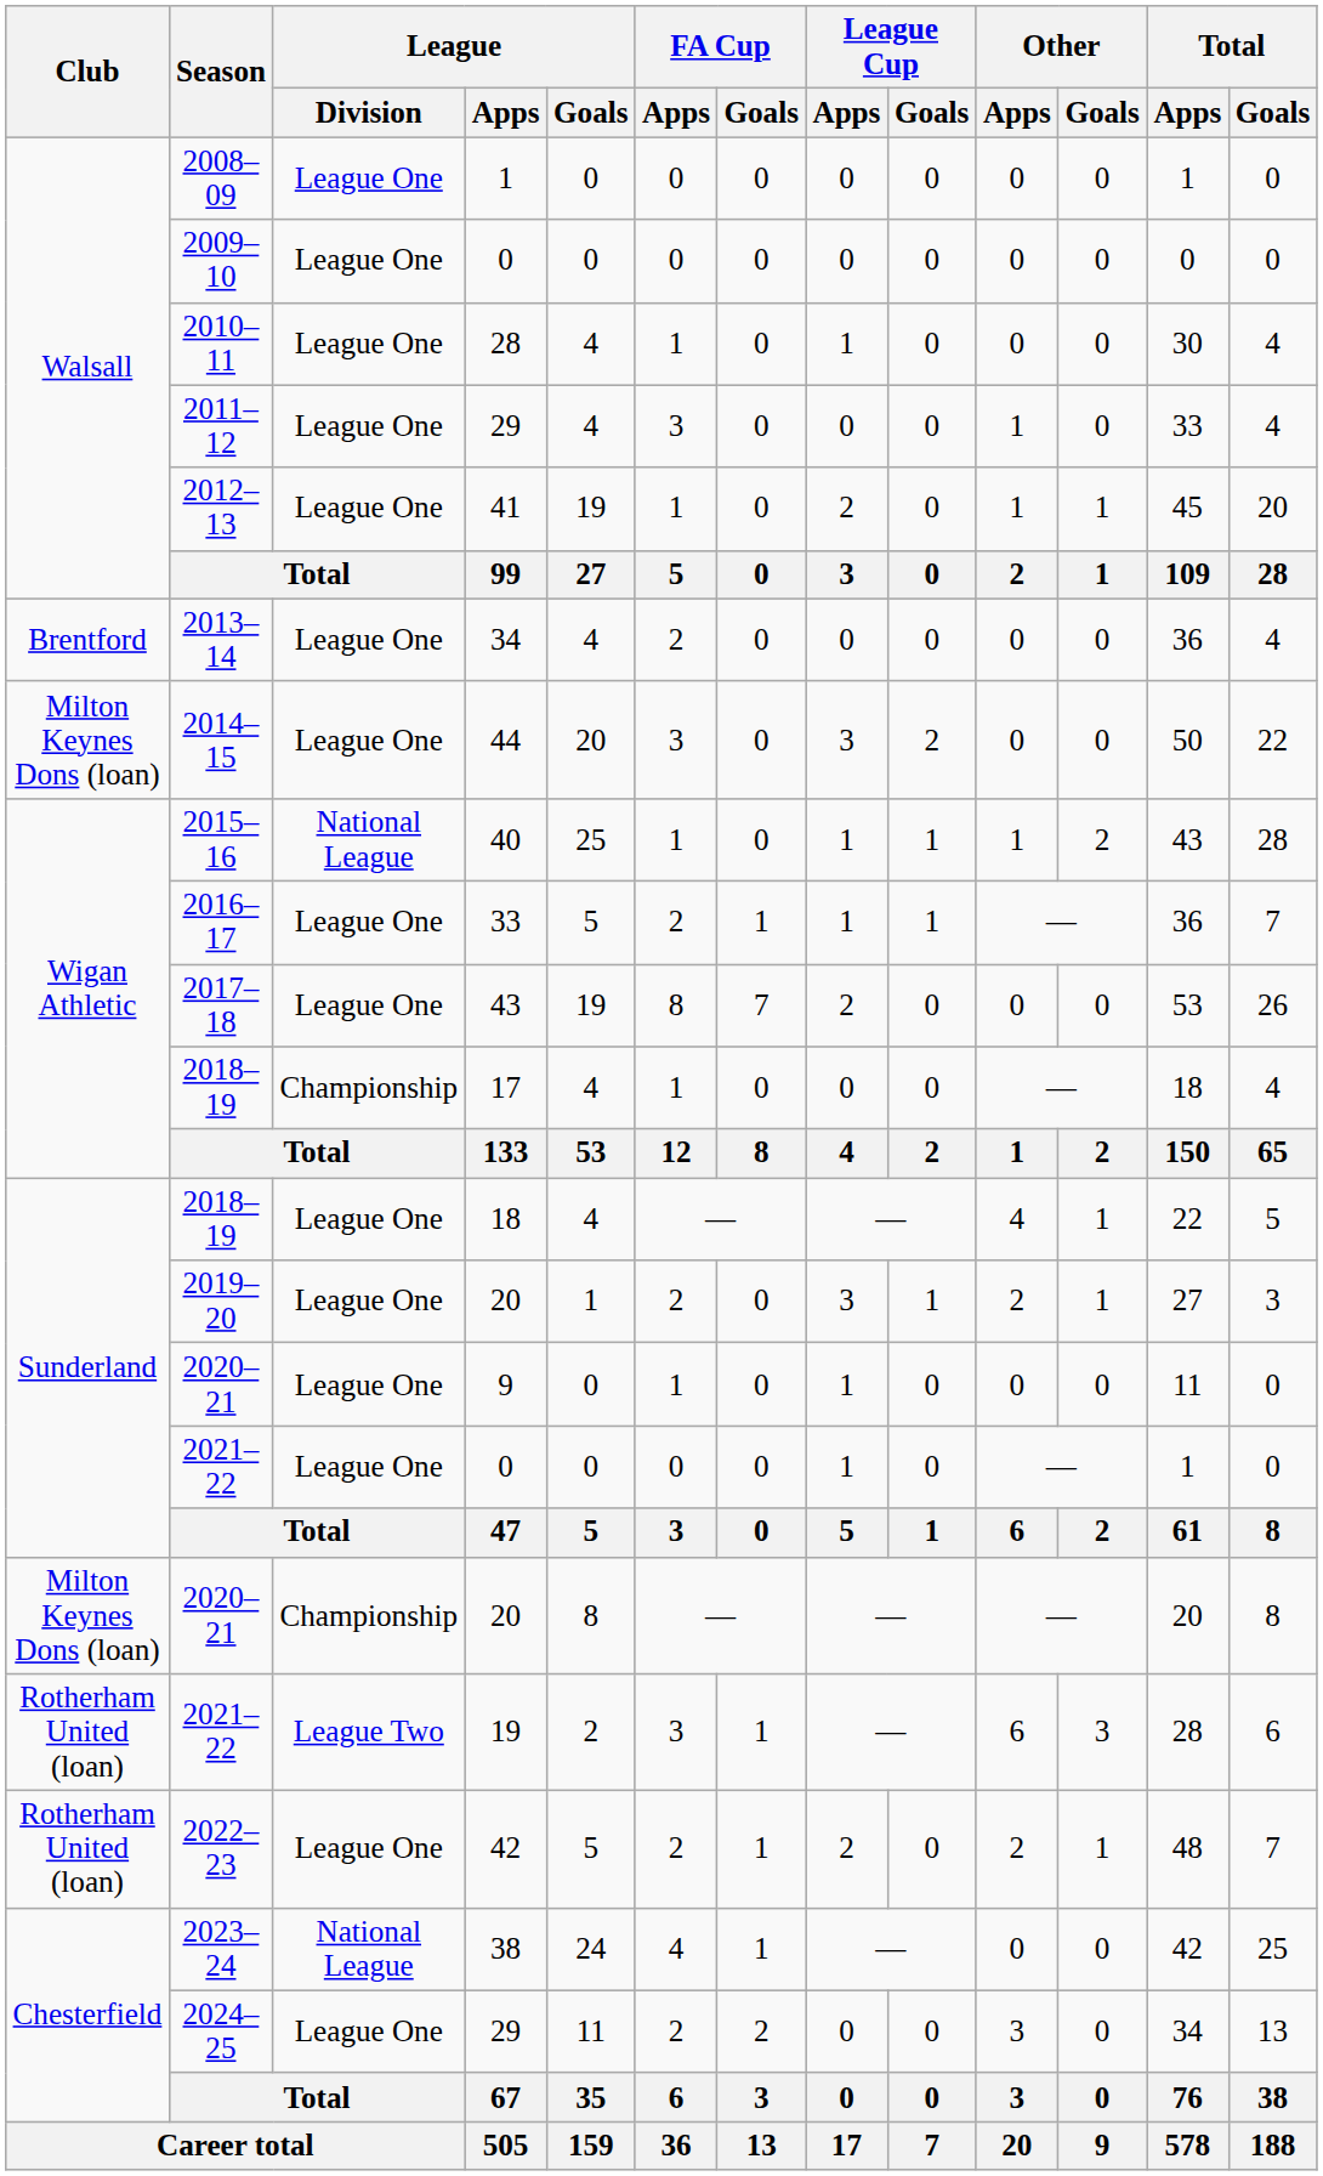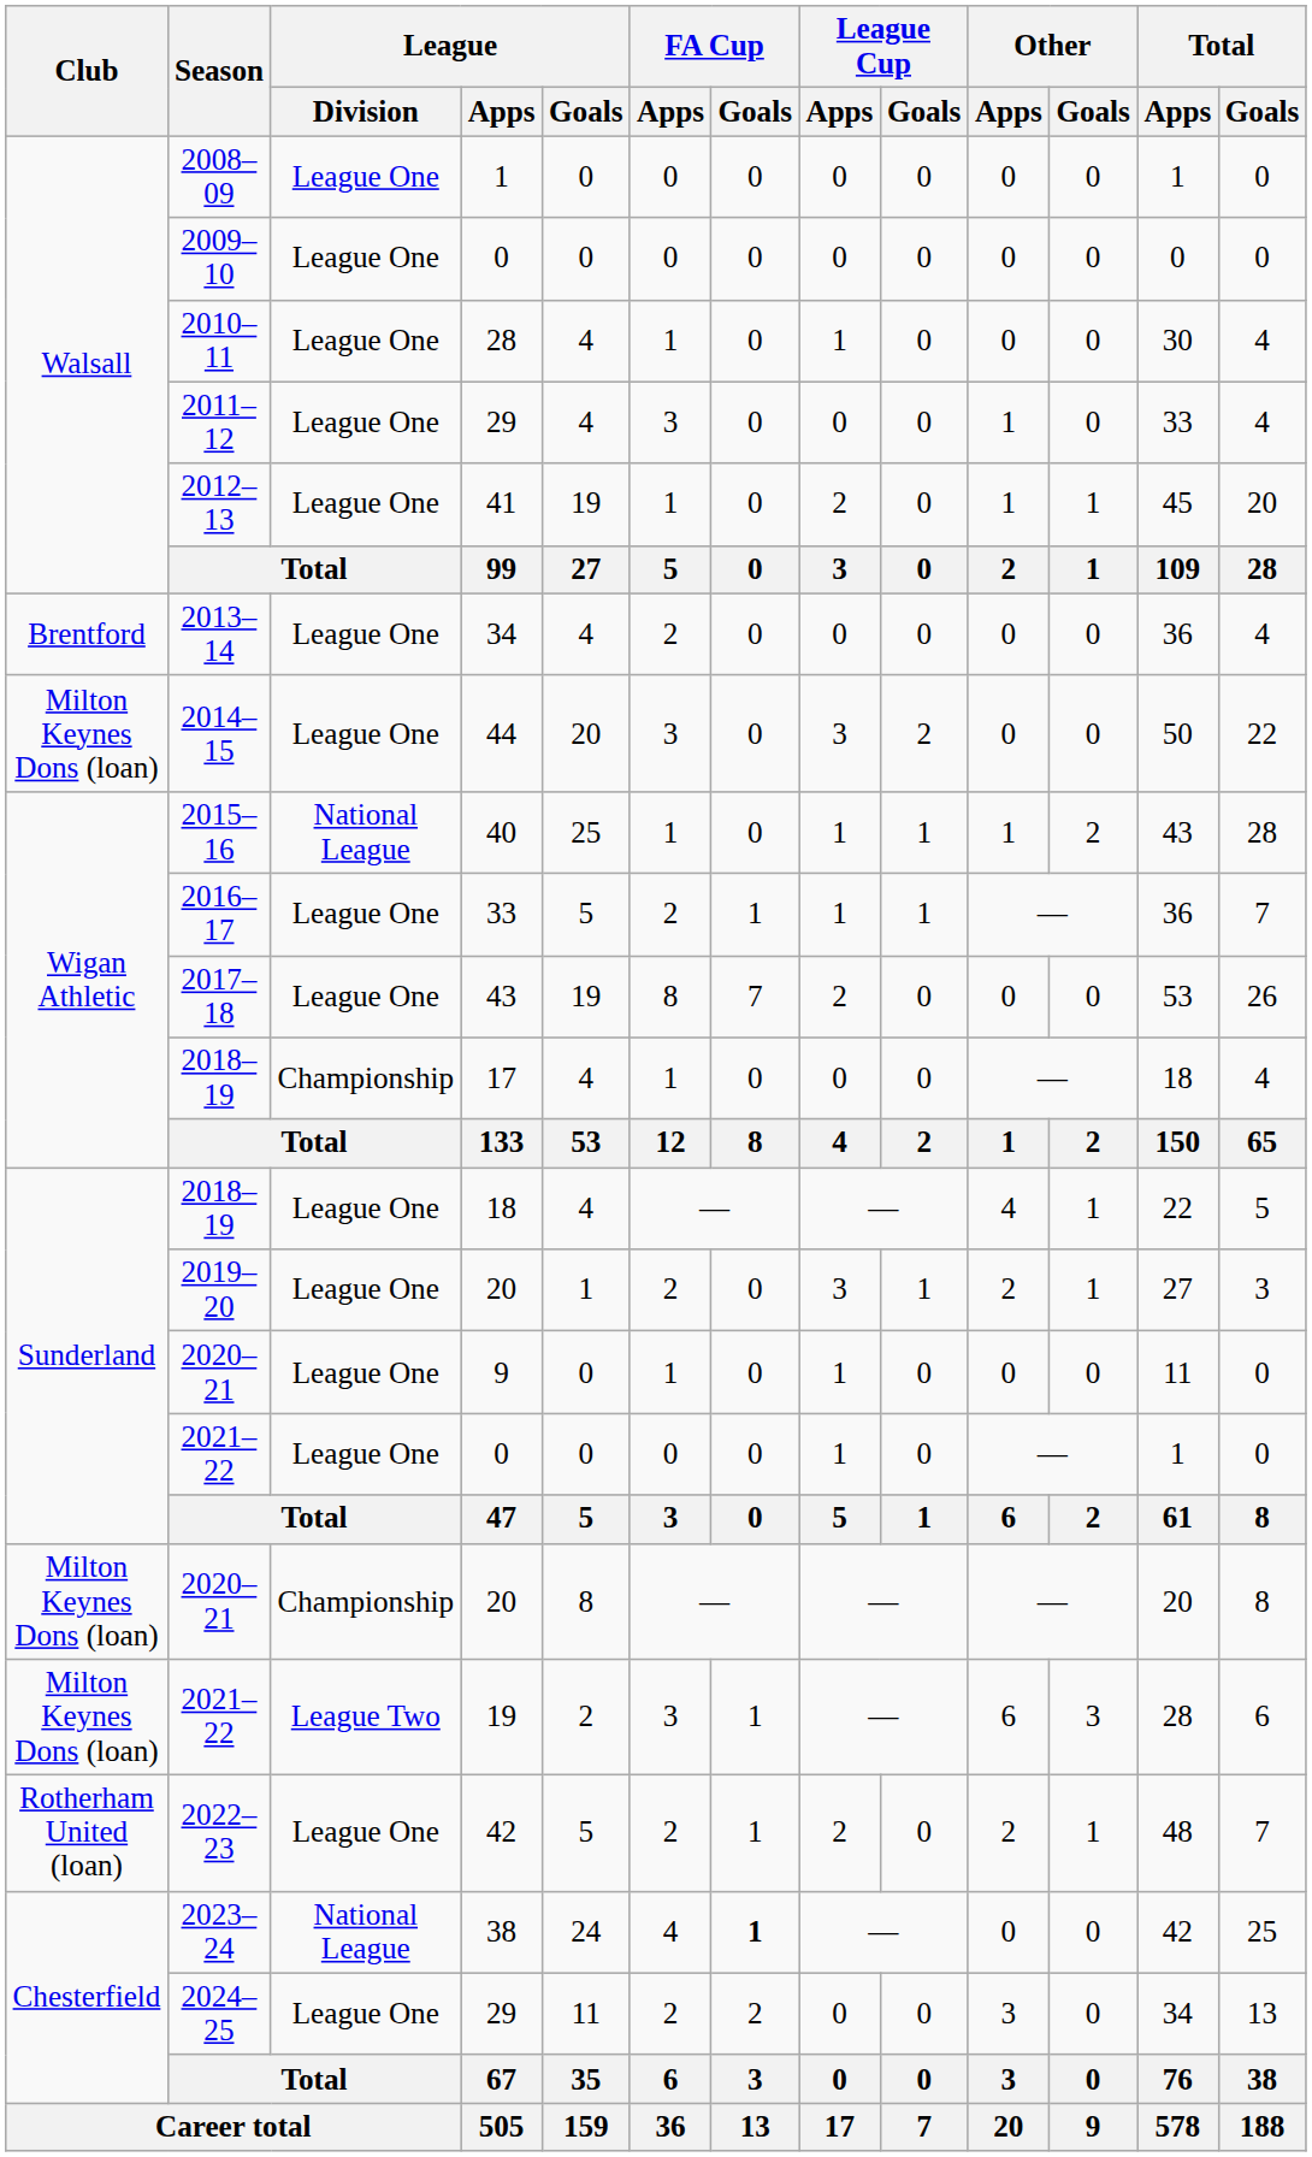 <table class=wikitable style=text-align:center>
 <tr>
 <th rowspan=2>Club</th>
 <th rowspan=2>Season</th>
 <th colspan=3>League</th>
 <th colspan=2><a href='#'>FA Cup</a></th>
 <th colspan=2><a href='#'>League Cup</a></th>
 <th colspan=2>Other</th>
 <th colspan=2>Total</th>
 </tr>
 <tr>
 <th>Division</th>
 <th>Apps</th>
 <th>Goals</th>
 <th>Apps</th>
 <th>Goals</th>
 <th>Apps</th>
 <th>Goals</th>
 <th>Apps</th>
 <th>Goals</th>
 <th>Apps</th>
 <th>Goals</th>
 </tr>
 <tr>
 <td rowspan=6><a href='#'>Walsall</a></td>
 <td><a href='#'>2008–09</a></td>
 <td><a href='#'>League One</a></td>
 <td>1</td>
 <td>0</td>
 <td>0</td>
 <td>0</td>
 <td>0</td>
 <td>0</td>
 <td>0</td>
 <td>0</td>
 <td>1</td>
 <td>0</td>
 </tr>
 <tr>
 <td><a href='#'>2009–10</a></td>
 <td>League One</td>
 <td>0</td>
 <td>0</td>
 <td>0</td>
 <td>0</td>
 <td>0</td>
 <td>0</td>
 <td>0</td>
 <td>0</td>
 <td>0</td>
 <td>0</td>
 </tr>
 <tr>
 <td><a href='#'>2010–11</a></td>
 <td>League One</td>
 <td>28</td>
 <td>4</td>
 <td>1</td>
 <td>0</td>
 <td>1</td>
 <td>0</td>
 <td>0</td>
 <td>0</td>
 <td>30</td>
 <td>4</td>
 </tr>
 <tr>
 <td><a href='#'>2011–12</a></td>
 <td>League One</td>
 <td>29</td>
 <td>4</td>
 <td>3</td>
 <td>0</td>
 <td>0</td>
 <td>0</td>
 <td>1</td>
 <td>0</td>
 <td>33</td>
 <td>4</td>
 </tr>
 <tr>
 <td><a href='#'>2012–13</a></td>
 <td>League One</td>
 <td>41</td>
 <td>19</td>
 <td>1</td>
 <td>0</td>
 <td>2</td>
 <td>0</td>
 <td>1</td>
 <td>1</td>
 <td>45</td>
 <td>20</td>
 </tr>
 <tr>
 <th colspan=2>Total</th>
 <th>99</th>
 <th>27</th>
 <th>5</th>
 <th>0</th>
 <th>3</th>
 <th>0</th>
 <th>2</th>
 <th>1</th>
 <th>109</th>
 <th>28</th>
 </tr>
 <tr>
 <td><a href='#'>Brentford</a></td>
 <td><a href='#'>2013–14</a></td>
 <td>League One</td>
 <td>34</td>
 <td>4</td>
 <td>2</td>
 <td>0</td>
 <td>0</td>
 <td>0</td>
 <td>0</td>
 <td>0</td>
 <td>36</td>
 <td>4</td>
 </tr>
 <tr>
 <td><a href='#'>Milton Keynes Dons</a> (loan)</td>
 <td><a href='#'>2014–15</a></td>
 <td>League One</td>
 <td>44</td>
 <td>20</td>
 <td>3</td>
 <td>0</td>
 <td>3</td>
 <td>2</td>
 <td>0</td>
 <td>0</td>
 <td>50</td>
 <td>22</td>
 </tr>
 <tr>
 <td rowspan=5><a href='#'>Wigan Athletic</a></td>
 <td><a href='#'>2015–16</a></td>
 <td><a href='#'>National League</a></td>
 <td>40</td>
 <td>25</td>
 <td>1</td>
 <td>0</td>
 <td>1</td>
 <td>1</td>
 <td>1</td>
 <td>2</td>
 <td>43</td>
 <td>28</td>
 </tr>
 <tr>
 <td><a href='#'>2016–17</a></td>
 <td>League One</td>
 <td>33</td>
 <td>5</td>
 <td>2</td>
 <td>1</td>
 <td>1</td>
 <td>1</td>
 <td colspan=2>—</td>
 <td>36</td>
 <td>7</td>
 </tr>
 <tr>
 <td><a href='#'>2017–18</a></td>
 <td>League One</td>
 <td>43</td>
 <td>19</td>
 <td>8</td>
 <td>7</td>
 <td>2</td>
 <td>0</td>
 <td>0</td>
 <td>0</td>
 <td>53</td>
 <td>26</td>
 </tr>
 <tr>
 <td><a href='#'>2018–19</a></td>
 <td>Championship</td>
 <td>17</td>
 <td>4</td>
 <td>1</td>
 <td>0</td>
 <td>0</td>
 <td>0</td>
 <td colspan=2>—</td>
 <td>18</td>
 <td>4</td>
 </tr>
 <tr>
 <th colspan=2>Total</th>
 <th>133</th>
 <th>53</th>
 <th>12</th>
 <th>8</th>
 <th>4</th>
 <th>2</th>
 <th>1</th>
 <th>2</th>
 <th>150</th>
 <th>65</th>
 </tr>
 <tr>
 <td rowspan=5><a href='#'>Sunderland</a></td>
 <td><a href='#'>2018–19</a></td>
 <td>League One</td>
 <td>18</td>
 <td>4</td>
 <td colspan="2">—</td>
 <td colspan=2>—</td>
 <td>4</td>
 <td>1</td>
 <td>22</td>
 <td>5</td>
 </tr>
 <tr>
 <td><a href='#'>2019–20</a></td>
 <td>League One</td>
 <td>20</td>
 <td>1</td>
 <td>2</td>
 <td>0</td>
 <td>3</td>
 <td>1</td>
 <td>2</td>
 <td>1</td>
 <td>27</td>
 <td>3</td>
 </tr>
 <tr>
 <td><a href='#'>2020–21</a></td>
 <td>League One</td>
 <td>9</td>
 <td>0</td>
 <td>1</td>
 <td>0</td>
 <td>1</td>
 <td>0</td>
 <td>0</td>
 <td>0</td>
 <td>11</td>
 <td>0</td>
 </tr>
 <tr>
 <td><a href='#'>2021–22</a></td>
 <td>League One</td>
 <td>0</td>
 <td>0</td>
 <td>0</td>
 <td>0</td>
 <td>1</td>
 <td>0</td>
 <td colspan=2>—</td>
 <td>1</td>
 <td>0</td>
 </tr>
 <tr>
 <th colspan=2>Total</th>
 <th>47</th>
 <th>5</th>
 <th>3</th>
 <th>0</th>
 <th>5</th>
 <th>1</th>
 <th>6</th>
 <th>2</th>
 <th>61</th>
 <th>8</th>
 </tr>
 <tr>
 <td><a href='#'>Milton Keynes Dons</a> (loan)</td>
 <td><a href='#'>2020–21</a></td>
 <td>Championship</td>
 <td>20</td>
 <td>8</td>
 <td colspan="2">—</td>
 <td colspan="2">—</td>
 <td colspan=2>—</td>
 <td>20</td>
 <td>8</td>
 </tr>
 <tr>
-<td><a href='#'>Rotherham United</a> (loan)</td>
+<td><a href='#'>Milton Keynes Dons</a> (loan)</td>
 <td><a href='#'>2021–22</a></td>
 <td><a href='#'>League Two</a></td>
 <td>19</td>
 <td>2</td>
 <td>3</td>
 <td>1</td>
 <td colspan="2">—</td>
 <td>6</td>
 <td>3</td>
 <td>28</td>
 <td>6</td>
 </tr>
 <tr>
 <td><a href='#'>Rotherham United</a> (loan)</td>
 <td><a href='#'>2022–23</a></td>
 <td>League One</td>
 <td>42</td>
 <td>5</td>
 <td>2</td>
 <td>1</td>
 <td>2</td>
 <td>0</td>
 <td>2</td>
 <td>1</td>
 <td>48</td>
 <td>7</td>
 </tr>
 <tr>
 <td rowspan="3"><a href='#'>Chesterfield</a></td>
 <td><a href='#'>2023–24</a></td>
 <td><a href='#'>National League</a></td>
 <td>38</td>
 <td>24</td>
 <td>4</td>
-<td>1</td>
+<td><strong>1</strong></td>
 <td colspan="2">—</td>
 <td>0</td>
 <td>0</td>
 <td>42</td>
 <td>25</td>
 </tr>
 <tr>
 <td><a href='#'>2024–25</a></td>
 <td>League One</td>
 <td>29</td>
 <td>11</td>
 <td>2</td>
 <td>2</td>
 <td>0</td>
 <td>0</td>
 <td>3</td>
 <td>0</td>
 <td>34</td>
 <td>13</td>
 </tr>
 <tr>
 <th colspan=2>Total</th>
 <th>67</th>
 <th>35</th>
 <th>6</th>
 <th>3</th>
 <th>0</th>
 <th>0</th>
 <th>3</th>
 <th>0</th>
 <th>76</th>
 <th>38</th>
 </tr>
 <tr>
 <th colspan=3>Career total</th>
 <th>505</th>
 <th>159</th>
 <th>36</th>
 <th>13</th>
 <th>17</th>
 <th>7</th>
 <th>20</th>
 <th>9</th>
 <th>578</th>
 <th>188</th>
 </tr>
 </table>
